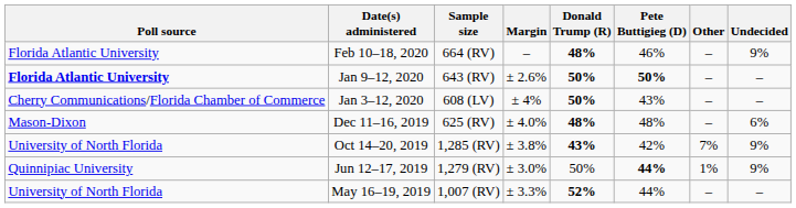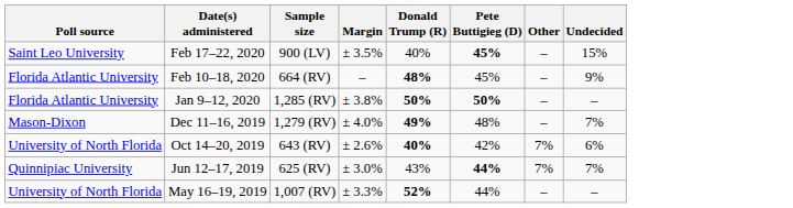 <table class="wikitable" style="font-size:90%;text-align:center;">
 <tr valign=bottom style="font-size:90%;">
 <th>Poll source</th>
 <th>Date(s)<br>administered</th>
 <th>Sample<br>size</th>
 <th>Margin<br></th>
 <th>Donald<br>Trump (R)</th>
 <th>Pete<br>Buttigieg (D)</th>
 <th>Other</th>
 <th>Undecided</th>
 </tr>
 <tr>
+<td style="text-align:left;"><a href='#'>Saint Leo University</a></td>
+<td>Feb 17–22, 2020</td>
+<td>900 (LV)</td>
+<td>± 3.5%</td>
+<td>40%</td>
+<td><strong>45%</strong></td>
+<td>–</td>
+<td>15%</td>
+</tr>
+<tr>
 <td style="text-align:left;"><a href='#'>Florida Atlantic University</a></td>
 <td>Feb 10–18, 2020</td>
 <td>664 (RV)</td>
 <td>–</td>
 <td><strong>48%</strong></td>
-<td>46%</td>
+<td>45%</td>
 <td>–</td>
 <td>9%</td>
 </tr>
 <tr>
-<td style="text-align:left;"><strong><a href='#'>Florida Atlantic University</a></strong></td>
+<td style="text-align:left;"><a href='#'>Florida Atlantic University</a></td>
 <td>Jan 9–12, 2020</td>
-<td>643 (RV)</td>
-<td>± 2.6%</td>
+<td>1,285 (RV)</td>
+<td>± 3.8%</td>
 <td><strong>50%</strong></td>
 <td><strong>50%</strong></td>
 <td>–</td>
 <td>–</td>
 </tr>
 <tr>
-<td style="text-align:left;"><a href='#'>Cherry Communications</a>/<a href='#'>Florida Chamber of Commerce</a></td>
-<td>Jan 3–12, 2020</td>
-<td>608 (LV)</td>
-<td>± 4%</td>
-<td><strong>50%</strong></td>
-<td>43%</td>
-<td>–</td>
-<td>–</td>
-</tr>
-<tr>
 <td style="text-align:left;"><a href='#'>Mason-Dixon</a></td>
 <td>Dec 11–16, 2019</td>
-<td>625 (RV)</td>
+<td>1,279 (RV)</td>
 <td>± 4.0%</td>
-<td><strong>48%</strong></td>
+<td><strong>49%</strong></td>
 <td>48%</td>
 <td>–</td>
-<td>6%</td>
+<td>7%</td>
 </tr>
 <tr>
 <td style="text-align:left;"><a href='#'>University of North Florida</a></td>
 <td>Oct 14–20, 2019</td>
-<td>1,285 (RV)</td>
-<td>± 3.8%</td>
-<td><strong>43%</strong></td>
+<td>643 (RV)</td>
+<td>± 2.6%</td>
+<td><strong>40%</strong></td>
 <td>42%</td>
 <td>7%</td>
-<td>9%</td>
+<td>6%</td>
 </tr>
 <tr>
 <td style="text-align:left;"><a href='#'>Quinnipiac University</a></td>
 <td>Jun 12–17, 2019</td>
-<td>1,279 (RV)</td>
+<td>625 (RV)</td>
 <td>± 3.0%</td>
-<td>50%</td>
+<td>43%</td>
 <td><strong>44%</strong></td>
-<td>1%</td>
-<td>9%</td>
+<td>7%</td>
+<td>7%</td>
 </tr>
 <tr>
 <td style="text-align:left;"><a href='#'>University of North Florida</a></td>
 <td>May 16–19, 2019</td>
 <td>1,007 (RV)</td>
 <td>± 3.3%</td>
 <td><strong>52%</strong></td>
 <td>44%</td>
 <td>–</td>
 <td>–</td>
 </tr>
 </table>
